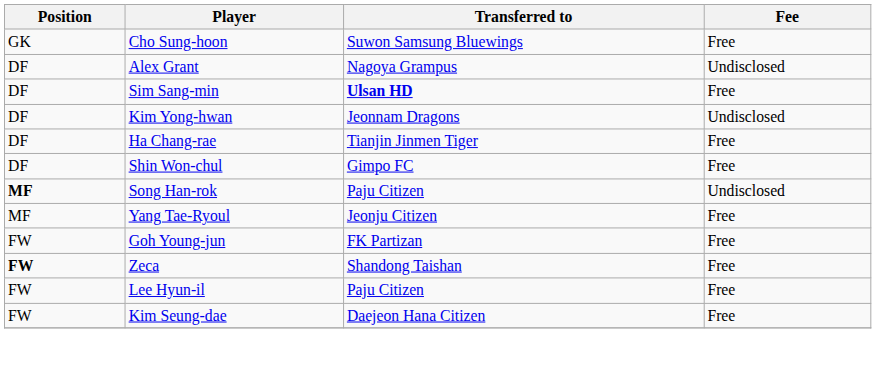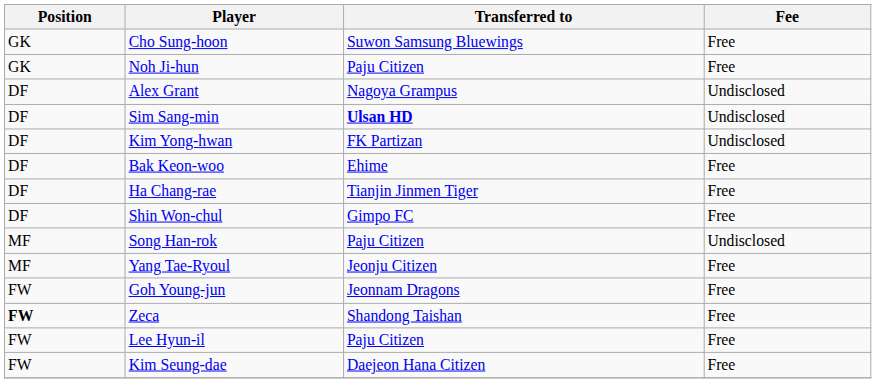 <table class="wikitable sortable" style="width:70%; text-align:center; font-size:100%; text-align:left;">
 <tr>
 <th>Position</th>
 <th>Player</th>
 <th>Transferred to</th>
 <th>Fee</th>
 </tr>
 <tr>
 <td>GK</td>
 <td> <a href='#'>Cho Sung-hoon</a></td>
 <td> <a href='#'>Suwon Samsung Bluewings</a></td>
 <td>Free</td>
 </tr>
 <tr>
+<td>GK</td>
+<td> <a href='#'>Noh Ji-hun</a></td>
+<td> <a href='#'>Paju Citizen</a></td>
+<td>Free</td>
+</tr>
+<tr>
 <td>DF</td>
 <td> <a href='#'>Alex Grant</a></td>
 <td> <a href='#'>Nagoya Grampus</a></td>
 <td>Undisclosed </td>
 </tr>
 <tr>
 <td>DF</td>
 <td> <a href='#'>Sim Sang-min</a></td>
 <td><strong> <a href='#'>Ulsan HD</a></strong></td>
-<td>Free</td>
+<td>Undisclosed </td>
 </tr>
 <tr>
 <td>DF</td>
 <td> <a href='#'>Kim Yong-hwan</a></td>
-<td> <a href='#'>Jeonnam Dragons</a></td>
+<td> <a href='#'>FK Partizan</a></td>
 <td>Undisclosed </td>
+</tr>
+<tr>
+<td>DF</td>
+<td> <a href='#'>Bak Keon-woo</a></td>
+<td> <a href='#'>Ehime</a></td>
+<td>Free </td>
 </tr>
 <tr>
 <td>DF</td>
 <td> <a href='#'>Ha Chang-rae</a></td>
 <td> <a href='#'>Tianjin Jinmen Tiger</a></td>
 <td>Free</td>
 </tr>
 <tr>
 <td>DF</td>
 <td> <a href='#'>Shin Won-chul</a></td>
 <td> <a href='#'>Gimpo FC</a></td>
 <td>Free</td>
 </tr>
 <tr>
-<td><strong>MF</strong></td>
+<td>MF</td>
 <td> <a href='#'>Song Han-rok</a></td>
 <td> <a href='#'>Paju Citizen</a></td>
 <td>Undisclosed </td>
 </tr>
 <tr>
 <td>MF</td>
 <td> <a href='#'>Yang Tae-Ryoul</a></td>
 <td> <a href='#'>Jeonju Citizen</a></td>
 <td>Free</td>
 </tr>
 <tr>
 <td>FW</td>
 <td> <a href='#'>Goh Young-jun</a></td>
-<td> <a href='#'>FK Partizan</a></td>
+<td> <a href='#'>Jeonnam Dragons</a></td>
 <td>Free</td>
 </tr>
 <tr>
 <td><strong>FW</strong></td>
 <td> <a href='#'>Zeca</a></td>
 <td> <a href='#'>Shandong Taishan</a></td>
 <td>Free</td>
 </tr>
 <tr>
 <td>FW</td>
 <td> <a href='#'>Lee Hyun-il</a></td>
 <td> <a href='#'>Paju Citizen</a></td>
 <td>Free</td>
 </tr>
 <tr>
 <td>FW</td>
 <td> <a href='#'>Kim Seung-dae</a></td>
 <td> <a href='#'>Daejeon Hana Citizen</a></td>
 <td>Free</td>
 </tr>
 <tr>
 </tr>
 </table>
